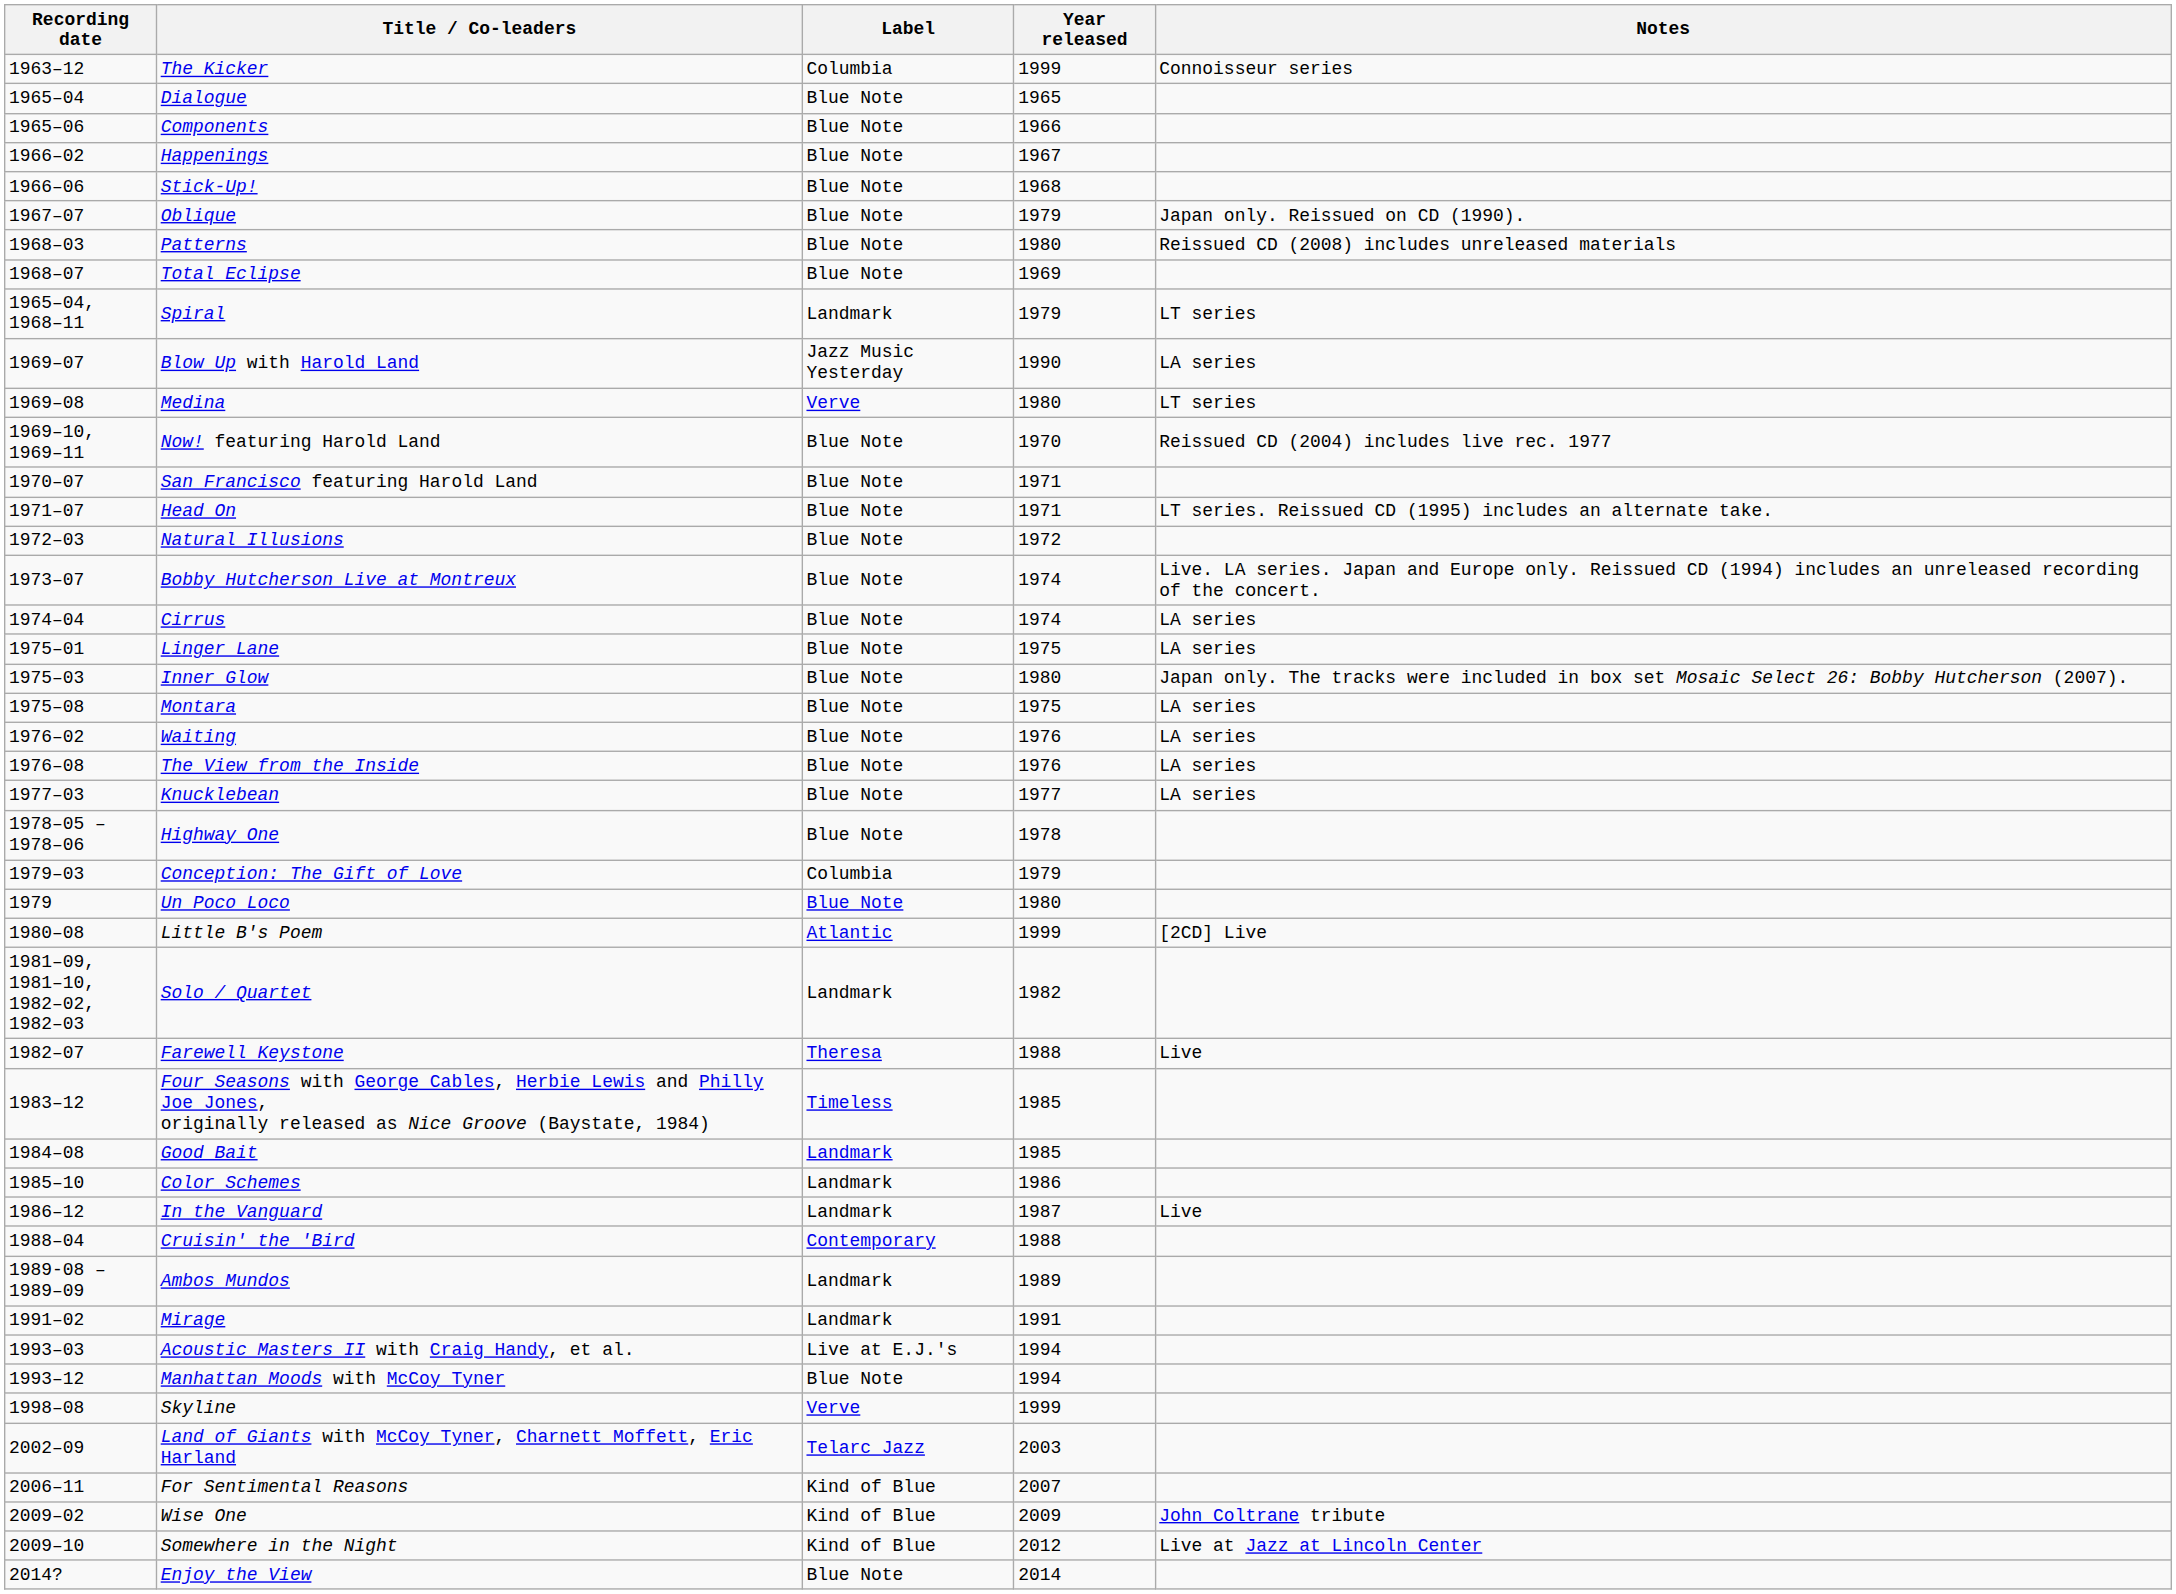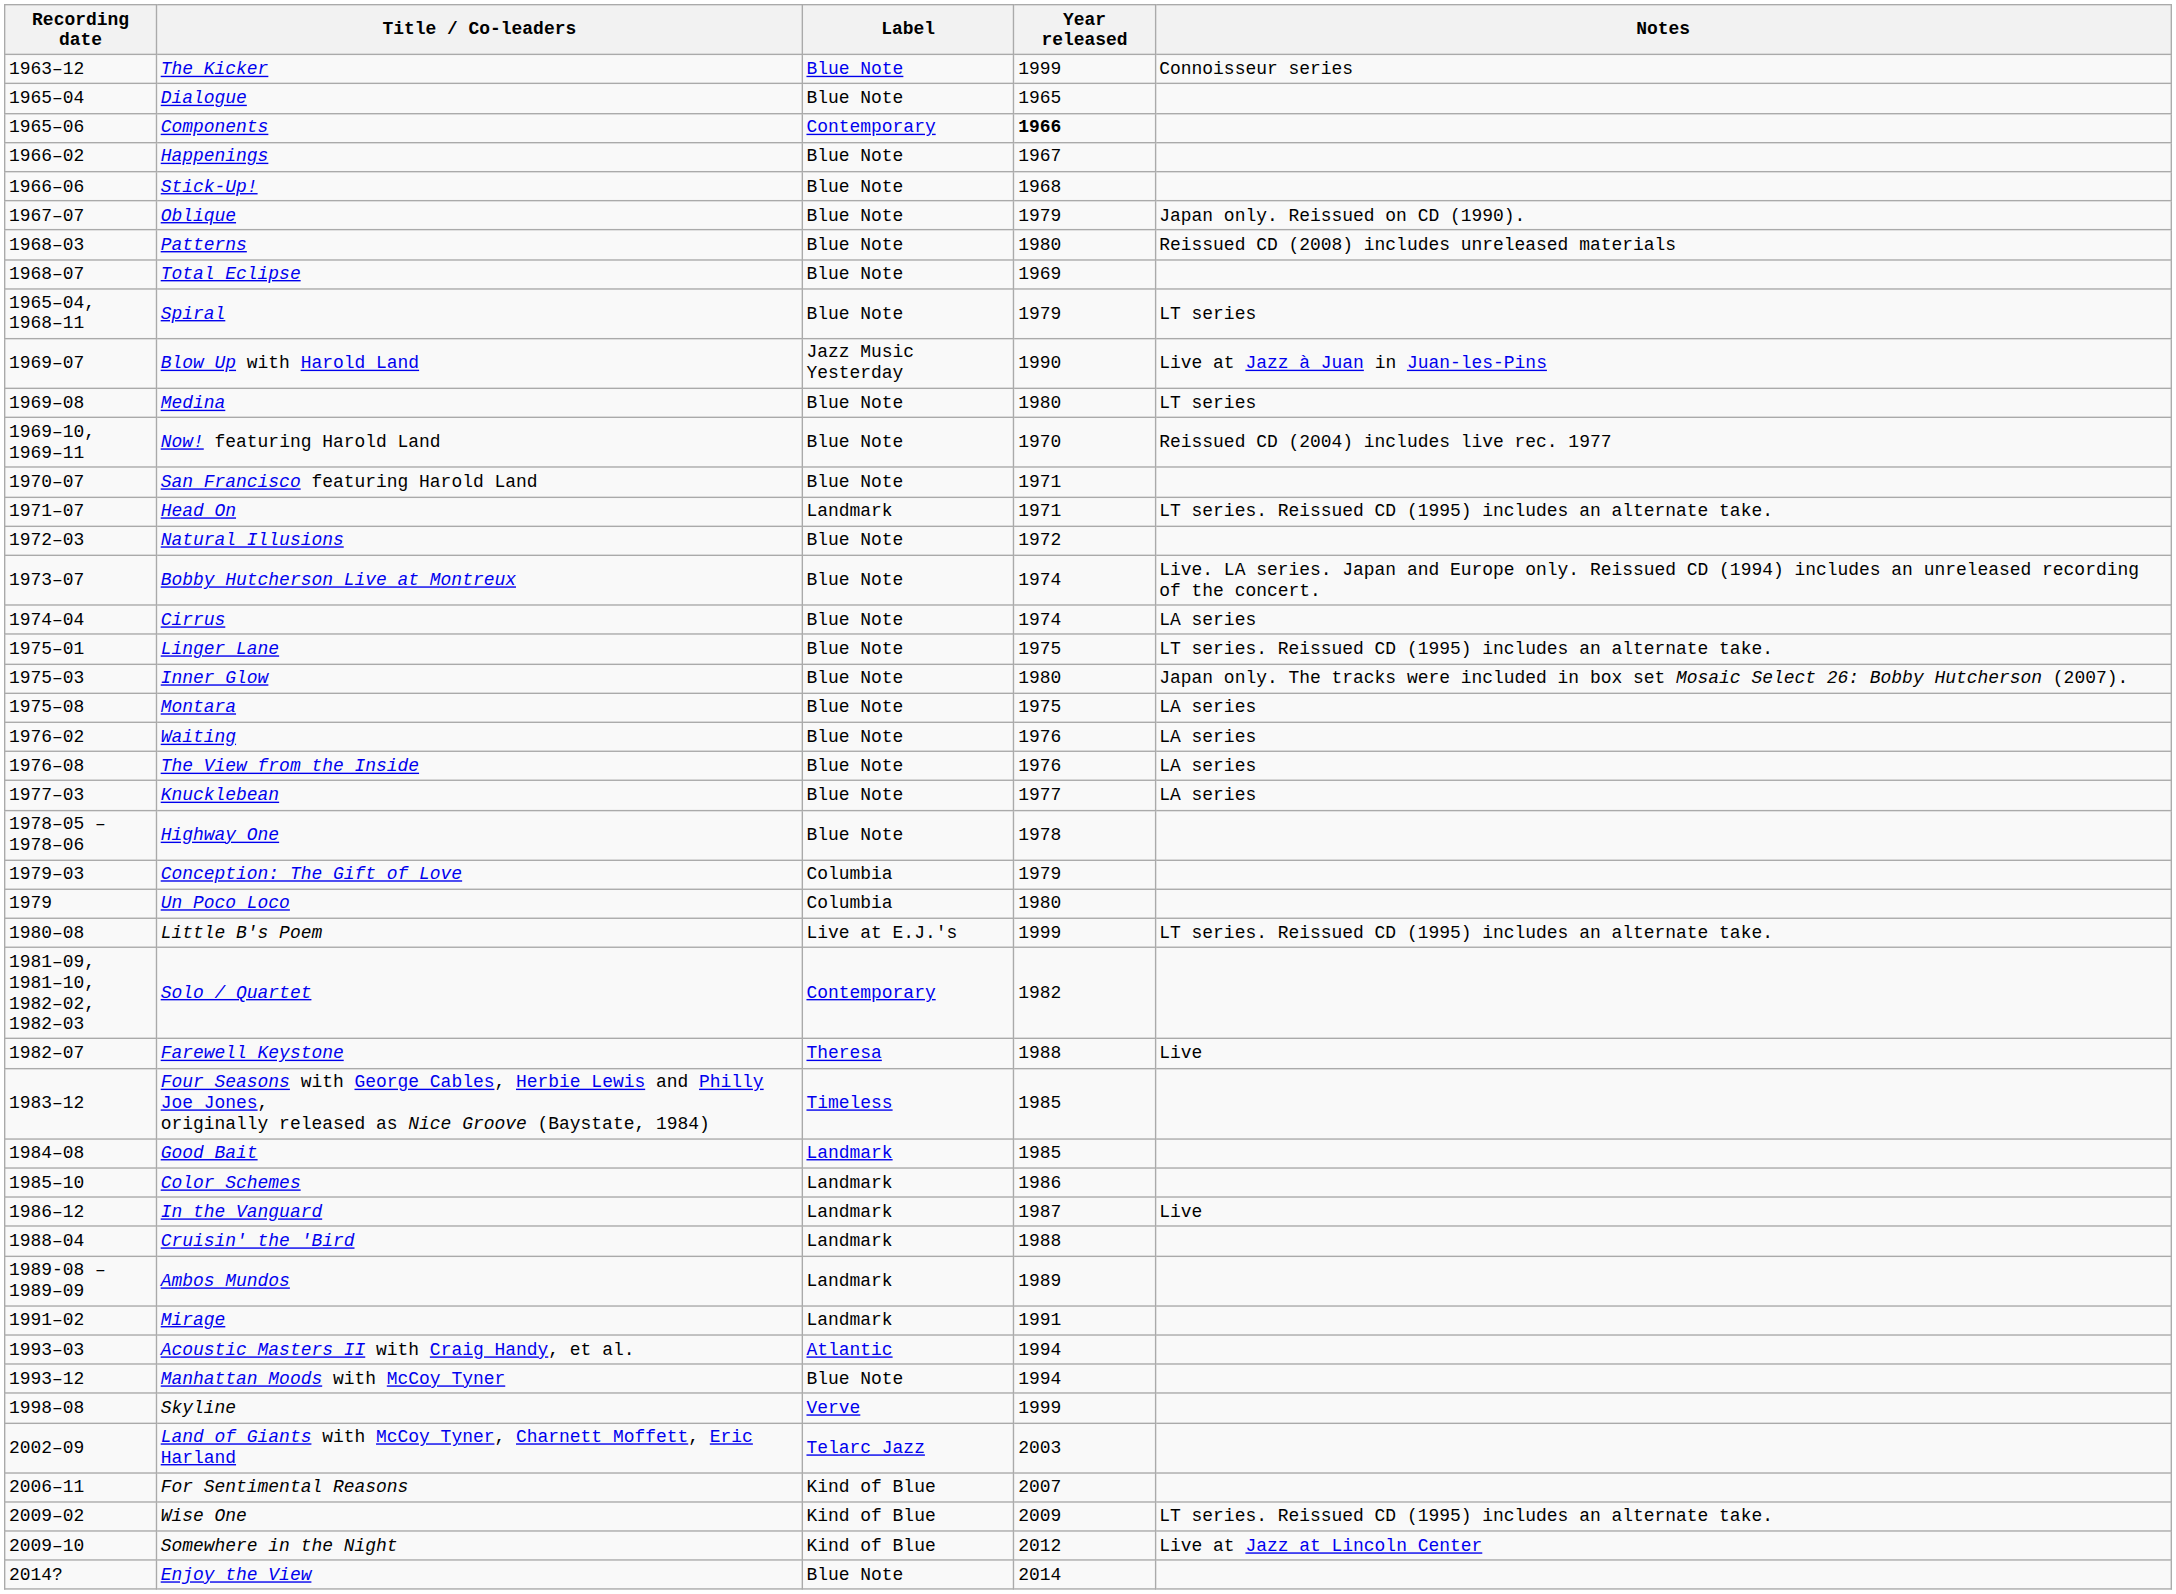 <table class="wikitable sortable">
 <tr>
 <th>Recording date</th>
 <th>Title / Co-leaders</th>
 <th>Label</th>
 <th>Year released</th>
 <th>Notes</th>
 </tr>
 <tr>
 <td>1963–12</td>
 <td><em><a href='#'>The Kicker</a></em></td>
-<td>Columbia</td>
+<td><a href='#'>Blue Note</a></td>
 <td>1999</td>
 <td>Connoisseur series</td>
 </tr>
 <tr>
 <td>1965–04</td>
 <td><em><a href='#'>Dialogue</a></em></td>
 <td>Blue Note</td>
 <td>1965</td>
 <td></td>
 </tr>
 <tr>
 <td>1965–06</td>
 <td><em><a href='#'>Components</a></em></td>
-<td>Blue Note</td>
-<td>1966</td>
+<td><a href='#'>Contemporary</a></td>
+<td><strong>1966</strong></td>
 <td></td>
 </tr>
 <tr>
 <td>1966–02</td>
 <td><em><a href='#'>Happenings</a></em></td>
 <td>Blue Note</td>
 <td>1967</td>
 <td></td>
 </tr>
 <tr>
 <td>1966–06</td>
 <td><em><a href='#'>Stick-Up!</a></em></td>
 <td>Blue Note</td>
 <td>1968</td>
 <td></td>
 </tr>
 <tr>
 <td>1967–07</td>
 <td><em><a href='#'>Oblique</a></em></td>
 <td>Blue Note</td>
 <td>1979</td>
 <td>Japan only. Reissued on CD (1990).</td>
 </tr>
 <tr>
 <td>1968–03</td>
 <td><em><a href='#'>Patterns</a></em></td>
 <td>Blue Note</td>
 <td>1980</td>
 <td>Reissued CD (2008) includes unreleased materials</td>
 </tr>
 <tr>
 <td>1968–07</td>
 <td><em><a href='#'>Total Eclipse</a></em></td>
 <td>Blue Note</td>
 <td>1969</td>
 <td></td>
 </tr>
 <tr>
 <td>1965–04, <br>1968–11</td>
 <td><em><a href='#'>Spiral</a></em></td>
-<td>Landmark</td>
+<td>Blue Note</td>
 <td>1979</td>
 <td>LT series</td>
 </tr>
 <tr>
 <td>1969–07</td>
 <td><em><a href='#'>Blow Up</a></em> with <a href='#'>Harold Land</a></td>
 <td>Jazz Music Yesterday</td>
 <td>1990</td>
-<td>LA series</td>
+<td>Live at <a href='#'>Jazz à Juan</a> in <a href='#'>Juan-les-Pins</a></td>
 </tr>
 <tr>
 <td>1969–08</td>
 <td><em><a href='#'>Medina</a></em></td>
-<td><a href='#'>Verve</a></td>
+<td>Blue Note</td>
 <td>1980</td>
 <td>LT series</td>
 </tr>
 <tr>
 <td>1969–10, <br>1969–11</td>
 <td><em><a href='#'>Now!</a></em> featuring Harold Land</td>
 <td>Blue Note</td>
 <td>1970</td>
 <td>Reissued CD (2004) includes live rec. 1977</td>
 </tr>
 <tr>
 <td>1970–07</td>
 <td><em><a href='#'>San Francisco</a></em> featuring Harold Land</td>
 <td>Blue Note</td>
 <td>1971</td>
 <td></td>
 </tr>
 <tr>
 <td>1971–07</td>
 <td><em><a href='#'>Head On</a></em></td>
-<td>Blue Note</td>
+<td>Landmark</td>
 <td>1971</td>
 <td>LT series. Reissued CD (1995) includes an alternate take.</td>
 </tr>
 <tr>
 <td>1972–03</td>
 <td><em><a href='#'>Natural Illusions</a></em></td>
 <td>Blue Note</td>
 <td>1972</td>
 <td></td>
 </tr>
 <tr>
 <td>1973–07</td>
 <td><em><a href='#'>Bobby Hutcherson Live at Montreux</a></em></td>
 <td>Blue Note</td>
 <td>1974</td>
 <td>Live. LA series. Japan and Europe only. Reissued CD (1994) includes an unreleased recording of the concert.</td>
 </tr>
 <tr>
 <td>1974–04</td>
 <td><em><a href='#'>Cirrus</a></em></td>
 <td>Blue Note</td>
 <td>1974</td>
 <td>LA series</td>
 </tr>
 <tr>
 <td>1975–01</td>
 <td><em><a href='#'>Linger Lane</a></em></td>
 <td>Blue Note</td>
 <td>1975</td>
-<td>LA series</td>
+<td>LT series. Reissued CD (1995) includes an alternate take.</td>
 </tr>
 <tr>
 <td>1975–03</td>
 <td><em><a href='#'>Inner Glow</a></em></td>
 <td>Blue Note</td>
 <td>1980</td>
 <td>Japan only. The tracks were included in box set <em>Mosaic Select 26: Bobby Hutcherson</em> (2007).</td>
 </tr>
 <tr>
 <td>1975–08</td>
 <td><em><a href='#'>Montara</a></em></td>
 <td>Blue Note</td>
 <td>1975</td>
 <td>LA series</td>
 </tr>
 <tr>
 <td>1976–02</td>
 <td><em><a href='#'>Waiting</a></em></td>
 <td>Blue Note</td>
 <td>1976</td>
 <td>LA series</td>
 </tr>
 <tr>
 <td>1976–08</td>
 <td><em><a href='#'>The View from the Inside</a></em></td>
 <td>Blue Note</td>
 <td>1976</td>
 <td>LA series</td>
 </tr>
 <tr>
 <td>1977–03</td>
 <td><em><a href='#'>Knucklebean</a></em></td>
 <td>Blue Note</td>
 <td>1977</td>
 <td>LA series</td>
 </tr>
 <tr>
 <td>1978–05 –<br>1978–06</td>
 <td><em><a href='#'>Highway One</a></em></td>
 <td>Blue Note</td>
 <td>1978</td>
 <td></td>
 </tr>
 <tr>
 <td>1979–03</td>
 <td><em><a href='#'>Conception: The Gift of Love</a></em></td>
 <td>Columbia</td>
 <td>1979</td>
 <td></td>
 </tr>
 <tr>
 <td>1979</td>
 <td><em><a href='#'>Un Poco Loco</a></em></td>
-<td><a href='#'>Blue Note</a></td>
+<td>Columbia</td>
 <td>1980</td>
 <td></td>
 </tr>
 <tr>
 <td>1980–08</td>
 <td><em>Little B's Poem</em></td>
-<td><a href='#'>Atlantic</a></td>
+<td>Live at E.J.'s</td>
 <td>1999</td>
-<td>[2CD] Live</td>
+<td>LT series. Reissued CD (1995) includes an alternate take.</td>
 </tr>
 <tr>
 <td>1981–09, <br>1981–10, <br>1982–02, <br>1982–03</td>
 <td><em><a href='#'>Solo / Quartet</a></em></td>
-<td>Landmark</td>
+<td><a href='#'>Contemporary</a></td>
 <td>1982</td>
 <td></td>
 </tr>
 <tr>
 <td>1982–07</td>
 <td><em><a href='#'>Farewell Keystone</a></em></td>
 <td><a href='#'>Theresa</a></td>
 <td>1988</td>
 <td>Live</td>
 </tr>
 <tr>
 <td>1983–12</td>
 <td><em><a href='#'>Four Seasons</a></em> with <a href='#'>George Cables</a>, <a href='#'>Herbie Lewis</a> and <a href='#'>Philly Joe Jones</a>,<br>originally released as <em>Nice Groove</em> (Baystate, 1984)</td>
 <td><a href='#'>Timeless</a></td>
 <td>1985</td>
 <td></td>
 </tr>
 <tr>
 <td>1984–08</td>
 <td><em><a href='#'>Good Bait</a></em></td>
 <td><a href='#'>Landmark</a></td>
 <td>1985</td>
 <td></td>
 </tr>
 <tr>
 <td>1985–10</td>
 <td><em><a href='#'>Color Schemes</a></em></td>
 <td>Landmark</td>
 <td>1986</td>
 <td></td>
 </tr>
 <tr>
 <td>1986–12</td>
 <td><em><a href='#'>In the Vanguard</a></em></td>
 <td>Landmark</td>
 <td>1987</td>
 <td>Live</td>
 </tr>
 <tr>
 <td>1988–04</td>
 <td><em><a href='#'>Cruisin' the 'Bird</a></em></td>
-<td><a href='#'>Contemporary</a></td>
+<td>Landmark</td>
 <td>1988</td>
 <td></td>
 </tr>
 <tr>
 <td>1989-08 –<br>1989–09</td>
 <td><em><a href='#'>Ambos Mundos</a></em></td>
 <td>Landmark</td>
 <td>1989</td>
 <td></td>
 </tr>
 <tr>
 <td>1991–02</td>
 <td><em><a href='#'>Mirage</a></em></td>
 <td>Landmark</td>
 <td>1991</td>
 <td></td>
 </tr>
 <tr>
 <td>1993–03</td>
 <td><em><a href='#'>Acoustic Masters II</a></em> with <a href='#'>Craig Handy</a>, et al.</td>
-<td>Live at E.J.'s</td>
+<td><a href='#'>Atlantic</a></td>
 <td>1994</td>
 <td></td>
 </tr>
 <tr>
 <td>1993–12</td>
 <td><em><a href='#'>Manhattan Moods</a></em> with <a href='#'>McCoy Tyner</a></td>
 <td>Blue Note</td>
 <td>1994</td>
 <td></td>
 </tr>
 <tr>
 <td>1998–08</td>
 <td><em>Skyline</em></td>
 <td><a href='#'>Verve</a></td>
 <td>1999</td>
 <td></td>
 </tr>
 <tr>
 <td>2002–09</td>
 <td><em><a href='#'>Land of Giants</a></em> with <a href='#'>McCoy Tyner</a>, <a href='#'>Charnett Moffett</a>, <a href='#'>Eric Harland</a></td>
 <td><a href='#'>Telarc Jazz</a></td>
 <td>2003</td>
 <td></td>
 </tr>
 <tr>
 <td>2006–11</td>
 <td><em>For Sentimental Reasons</em></td>
 <td>Kind of Blue</td>
 <td>2007</td>
 <td></td>
 </tr>
 <tr>
 <td>2009–02</td>
 <td><em>Wise One</em></td>
 <td>Kind of Blue</td>
 <td>2009</td>
-<td><a href='#'>John Coltrane</a> tribute</td>
+<td>LT series. Reissued CD (1995) includes an alternate take.</td>
 </tr>
 <tr>
 <td>2009–10</td>
 <td><em>Somewhere in the Night</em></td>
 <td>Kind of Blue</td>
 <td>2012</td>
 <td>Live at <a href='#'>Jazz at Lincoln Center</a></td>
 </tr>
 <tr>
 <td>2014?</td>
 <td><em><a href='#'>Enjoy the View</a></em></td>
 <td>Blue Note</td>
 <td>2014</td>
 <td></td>
 </tr>
 </table>
